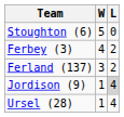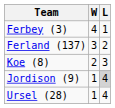 <table class="wikitable" border="1">
 <tr>
 <th>Team</th>
 <th>W</th>
 <th>L</th>
 </tr>
 <tr>
-<td> <a href='#'>Stoughton</a> (6)</td>
-<td>5</td>
-<td>0</td>
-</tr>
-<tr>
 <td> <a href='#'>Ferbey</a> (3)</td>
 <td>4</td>
-<td>2</td>
+<td>1</td>
 </tr>
 <tr>
 <td> <a href='#'>Ferland</a> (137)</td>
 <td>3</td>
 <td>2</td>
+</tr>
+<tr>
+<td> <a href='#'>Koe</a> (8)</td>
+<td>2</td>
+<td>3</td>
 </tr>
 <tr>
 <td> <a href='#'>Jordison</a> (9)</td>
 <td>1</td>
 <td style="background: lightgrey;">4</td>
 </tr>
 <tr>
 <td> <a href='#'>Ursel</a> (28)</td>
 <td>1</td>
 <td>4</td>
 </tr>
 </table>
